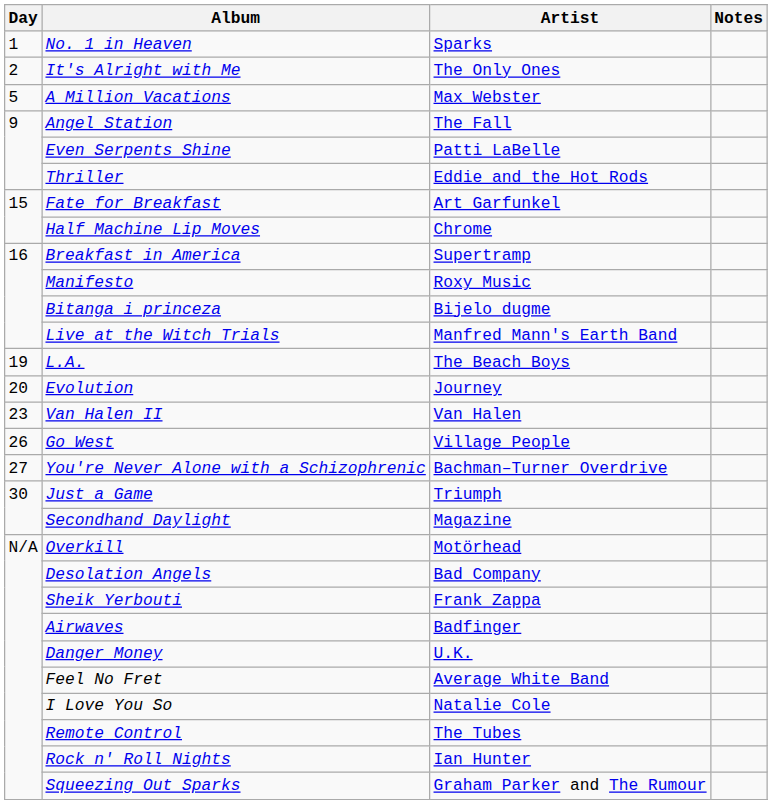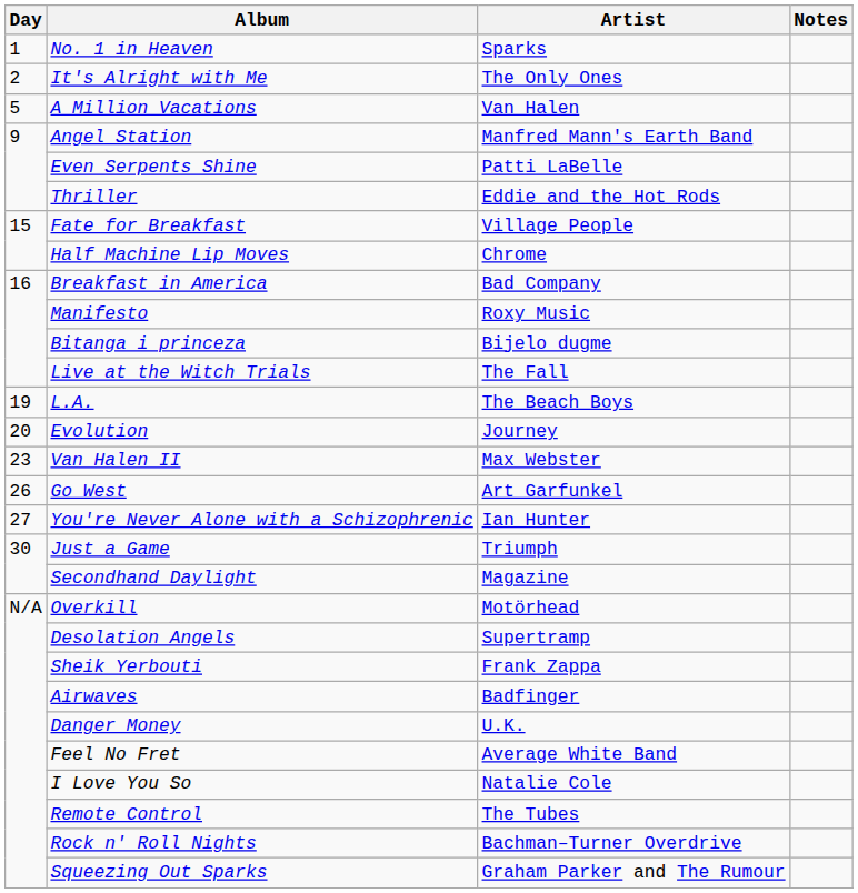 <table class="wikitable">
 <tr>
 <th>Day</th>
 <th>Album</th>
 <th>Artist</th>
 <th>Notes</th>
 </tr>
 <tr>
 <td valign="top">1</td>
 <td><em><a href='#'>No. 1 in Heaven</a></em></td>
 <td><a href='#'>Sparks</a></td>
 <td></td>
 </tr>
 <tr>
 <td valign="top">2</td>
 <td><em><a href='#'>It's Alright with Me</a></em></td>
 <td><a href='#'>The Only Ones</a></td>
 <td></td>
 </tr>
 <tr>
 <td valign="top">5</td>
 <td><em><a href='#'>A Million Vacations</a></em></td>
-<td><a href='#'>Max Webster</a></td>
+<td><a href='#'>Van Halen</a></td>
 <td></td>
 </tr>
 <tr>
 <td rowspan="3" valign="top">9</td>
 <td><em><a href='#'>Angel Station</a></em></td>
-<td><a href='#'>The Fall</a></td>
+<td><a href='#'>Manfred Mann's Earth Band</a></td>
 <td></td>
 </tr>
 <tr>
 <td><em><a href='#'>Even Serpents Shine</a></em></td>
 <td><a href='#'>Patti LaBelle</a></td>
 <td></td>
 </tr>
 <tr>
 <td><em><a href='#'>Thriller</a></em></td>
 <td><a href='#'>Eddie and the Hot Rods</a></td>
 <td></td>
 </tr>
 <tr>
 <td rowspan="2" valign="top">15</td>
 <td><em><a href='#'>Fate for Breakfast</a></em></td>
-<td><a href='#'>Art Garfunkel</a></td>
+<td><a href='#'>Village People</a></td>
 <td></td>
 </tr>
 <tr>
 <td><em><a href='#'>Half Machine Lip Moves</a></em></td>
 <td><a href='#'>Chrome</a></td>
 <td></td>
 </tr>
 <tr>
 <td rowspan="4" valign="top">16</td>
 <td><em><a href='#'>Breakfast in America</a></em></td>
-<td><a href='#'>Supertramp</a></td>
+<td><a href='#'>Bad Company</a></td>
 <td></td>
 </tr>
 <tr>
 <td><em><a href='#'>Manifesto</a></em></td>
 <td><a href='#'>Roxy Music</a></td>
 <td></td>
 </tr>
 <tr>
 <td><em><a href='#'>Bitanga i princeza</a></em></td>
 <td><a href='#'>Bijelo dugme</a></td>
 <td></td>
 </tr>
 <tr>
 <td><em><a href='#'>Live at the Witch Trials</a></em></td>
-<td><a href='#'>Manfred Mann's Earth Band</a></td>
+<td><a href='#'>The Fall</a></td>
 <td></td>
 </tr>
 <tr>
 <td valign="top">19</td>
 <td><em><a href='#'>L.A.</a></em></td>
 <td><a href='#'>The Beach Boys</a></td>
 <td></td>
 </tr>
 <tr>
 <td valign="top">20</td>
 <td><em><a href='#'>Evolution</a></em></td>
 <td><a href='#'>Journey</a></td>
 <td></td>
 </tr>
 <tr>
 <td valign="top">23</td>
 <td><em><a href='#'>Van Halen II</a></em></td>
-<td><a href='#'>Van Halen</a></td>
+<td><a href='#'>Max Webster</a></td>
 <td></td>
 </tr>
 <tr>
 <td valign="top">26</td>
 <td><em><a href='#'>Go West</a></em></td>
-<td><a href='#'>Village People</a></td>
+<td><a href='#'>Art Garfunkel</a></td>
 <td></td>
 </tr>
 <tr>
 <td valign="top">27</td>
 <td><em><a href='#'>You're Never Alone with a Schizophrenic</a></em></td>
-<td><a href='#'>Bachman–Turner Overdrive</a></td>
+<td><a href='#'>Ian Hunter</a></td>
 <td></td>
 </tr>
 <tr>
 <td rowspan="2" valign="top">30</td>
 <td><em><a href='#'>Just a Game</a></em></td>
 <td><a href='#'>Triumph</a></td>
 <td></td>
 </tr>
 <tr>
 <td><em><a href='#'>Secondhand Daylight</a></em></td>
 <td><a href='#'>Magazine</a></td>
 <td></td>
 </tr>
 <tr>
 <td rowspan="10" valign="top">N/A</td>
 <td><em><a href='#'>Overkill</a></em></td>
 <td><a href='#'>Motörhead</a></td>
 <td></td>
 </tr>
 <tr>
 <td><em><a href='#'>Desolation Angels</a></em></td>
-<td><a href='#'>Bad Company</a></td>
+<td><a href='#'>Supertramp</a></td>
 <td></td>
 </tr>
 <tr>
 <td><em><a href='#'>Sheik Yerbouti</a></em></td>
 <td><a href='#'>Frank Zappa</a></td>
 <td></td>
 </tr>
 <tr>
 <td><em><a href='#'>Airwaves</a></em></td>
 <td><a href='#'>Badfinger</a></td>
 <td></td>
 </tr>
 <tr>
 <td><em><a href='#'>Danger Money</a></em></td>
 <td><a href='#'>U.K.</a></td>
 <td></td>
 </tr>
 <tr>
 <td><em>Feel No Fret</em></td>
 <td><a href='#'>Average White Band</a></td>
 <td></td>
 </tr>
 <tr>
 <td><em>I Love You So</em></td>
 <td><a href='#'>Natalie Cole</a></td>
 <td></td>
 </tr>
 <tr>
 <td><em><a href='#'>Remote Control</a></em></td>
 <td><a href='#'>The Tubes</a></td>
 <td></td>
 </tr>
 <tr>
 <td><em><a href='#'>Rock n' Roll Nights</a></em></td>
-<td><a href='#'>Ian Hunter</a></td>
+<td><a href='#'>Bachman–Turner Overdrive</a></td>
 <td></td>
 </tr>
 <tr>
 <td><em><a href='#'>Squeezing Out Sparks</a></em></td>
 <td><a href='#'>Graham Parker</a> and <a href='#'>The Rumour</a></td>
 <td></td>
 </tr>
 <tr>
 </tr>
 </table>
